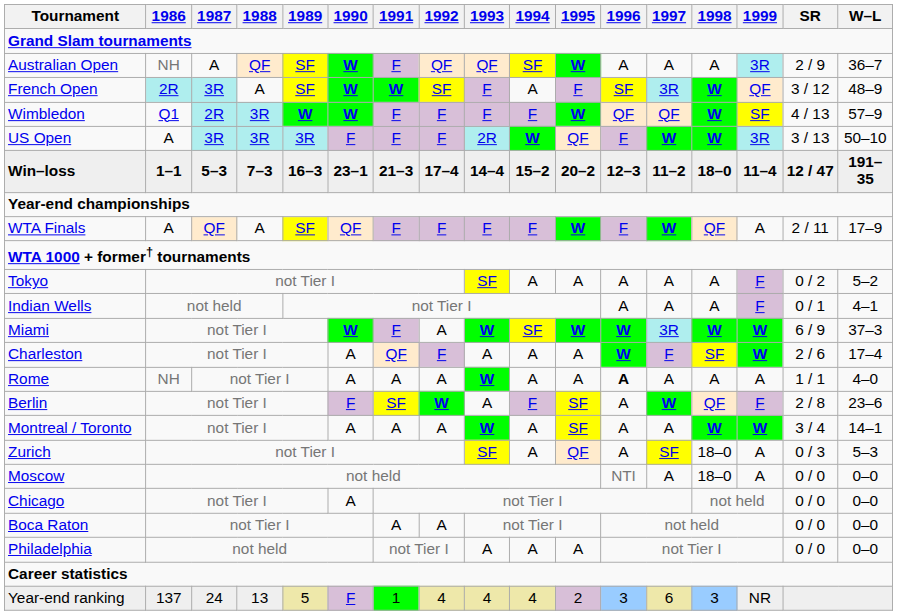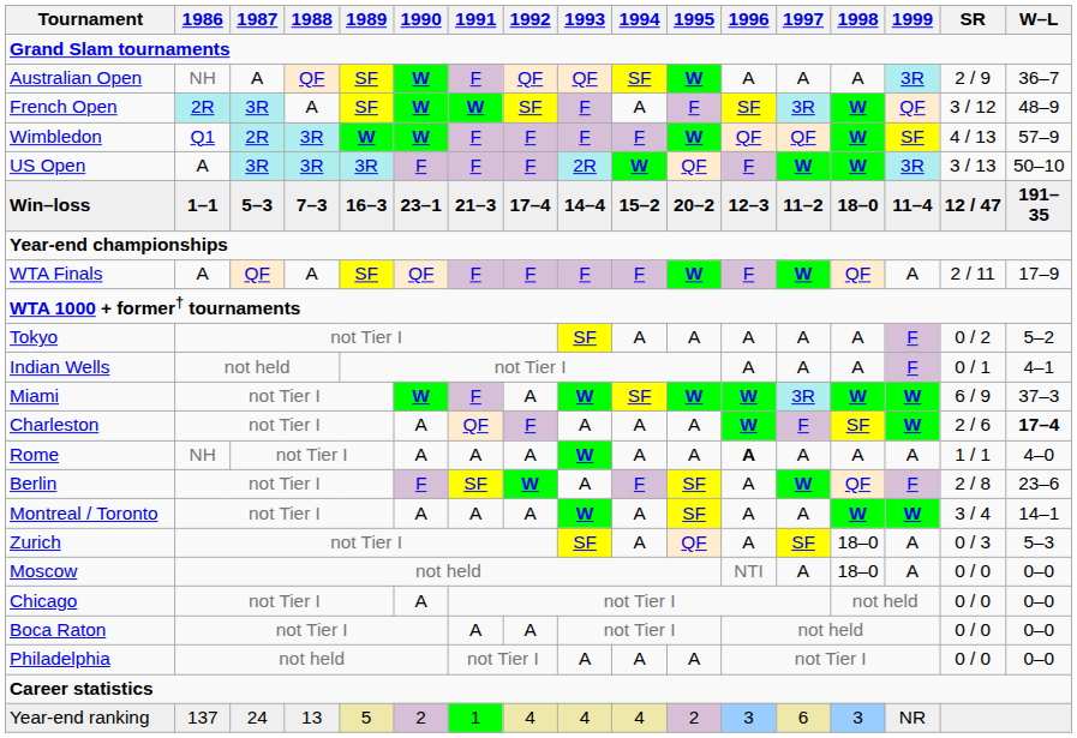 <table class="wikitable nowrap" style=text-align:center;>
 <tr>
 <th width=140>Tournament</th>
 <th width=40><a href='#'>1986</a></th>
 <th width=40><a href='#'>1987</a></th>
 <th width=40><a href='#'>1988</a></th>
 <th width=40><a href='#'>1989</a></th>
 <th width=40><a href='#'>1990</a></th>
 <th width=40><a href='#'>1991</a></th>
 <th width=40><a href='#'>1992</a></th>
 <th width=40><a href='#'>1993</a></th>
 <th width=40><a href='#'>1994</a></th>
 <th width=40><a href='#'>1995</a></th>
 <th width=40><a href='#'>1996</a></th>
 <th width=40><a href='#'>1997</a></th>
 <th width=40><a href='#'>1998</a></th>
 <th width=40><a href='#'>1999</a></th>
 <th width=50>SR</th>
 <th width=50>W–L</th>
 </tr>
 <tr>
 <td colspan="17" align=left><strong><a href='#'>Grand Slam tournaments</a></strong></td>
 </tr>
 <tr>
 <td align=left><a href='#'>Australian Open</a></td>
 <td style=color:#767676>NH</td>
 <td>A</td>
 <td bgcolor=ffebcd><a href='#'>QF</a></td>
 <td bgcolor=yellow><a href='#'>SF</a></td>
 <td bgcolor=lime><strong><a href='#'>W</a></strong></td>
 <td bgcolor=thistle><a href='#'>F</a></td>
 <td bgcolor=ffebcd><a href='#'>QF</a></td>
 <td bgcolor=ffebcd><a href='#'>QF</a></td>
 <td bgcolor=yellow><a href='#'>SF</a></td>
 <td bgcolor=lime><strong><a href='#'>W</a></strong></td>
 <td>A</td>
 <td>A</td>
 <td>A</td>
 <td bgcolor=afeeee><a href='#'>3R</a></td>
 <td>2 / 9</td>
 <td>36–7</td>
 </tr>
 <tr>
 <td align=left><a href='#'>French Open</a></td>
 <td bgcolor=afeeee><a href='#'>2R</a></td>
 <td bgcolor=afeeee><a href='#'>3R</a></td>
 <td>A</td>
 <td bgcolor=yellow><a href='#'>SF</a></td>
 <td bgcolor=lime><strong><a href='#'>W</a></strong></td>
 <td bgcolor=lime><strong><a href='#'>W</a></strong></td>
 <td bgcolor=yellow><a href='#'>SF</a></td>
 <td bgcolor=thistle><a href='#'>F</a></td>
 <td>A</td>
 <td bgcolor=thistle><a href='#'>F</a></td>
 <td bgcolor=yellow><a href='#'>SF</a></td>
 <td bgcolor=afeeee><a href='#'>3R</a></td>
 <td bgcolor=lime><strong><a href='#'>W</a></strong></td>
 <td bgcolor=ffebcd><a href='#'>QF</a></td>
 <td>3 / 12</td>
 <td>48–9</td>
 </tr>
 <tr>
 <td align=left><a href='#'>Wimbledon</a></td>
 <td><a href='#'>Q1</a></td>
 <td bgcolor=afeeee><a href='#'>2R</a></td>
 <td bgcolor=afeeee><a href='#'>3R</a></td>
 <td bgcolor=lime><strong><a href='#'>W</a></strong></td>
 <td bgcolor=lime><strong><a href='#'>W</a></strong></td>
 <td bgcolor=thistle><a href='#'>F</a></td>
 <td bgcolor=thistle><a href='#'>F</a></td>
 <td bgcolor=thistle><a href='#'>F</a></td>
 <td bgcolor=thistle><a href='#'>F</a></td>
 <td bgcolor=lime><strong><a href='#'>W</a></strong></td>
 <td bgcolor=ffebcd><a href='#'>QF</a></td>
 <td bgcolor=ffebcd><a href='#'>QF</a></td>
 <td bgcolor=lime><strong><a href='#'>W</a></strong></td>
 <td bgcolor=yellow><a href='#'>SF</a></td>
 <td>4 / 13</td>
 <td>57–9</td>
 </tr>
 <tr>
 <td align=left><a href='#'>US Open</a></td>
 <td>A</td>
 <td bgcolor=afeeee><a href='#'>3R</a></td>
 <td bgcolor=afeeee><a href='#'>3R</a></td>
 <td bgcolor=afeeee><a href='#'>3R</a></td>
 <td bgcolor=thistle><a href='#'>F</a></td>
 <td bgcolor=thistle><a href='#'>F</a></td>
 <td bgcolor=thistle><a href='#'>F</a></td>
 <td bgcolor=afeeee><a href='#'>2R</a></td>
 <td bgcolor=lime><strong><a href='#'>W</a></strong></td>
 <td bgcolor=ffebcd><a href='#'>QF</a></td>
 <td bgcolor=thistle><a href='#'>F</a></td>
 <td bgcolor=lime><strong><a href='#'>W</a></strong></td>
 <td bgcolor=lime><strong><a href='#'>W</a></strong></td>
 <td bgcolor=afeeee><a href='#'>3R</a></td>
 <td>3 / 13</td>
 <td>50–10</td>
 </tr>
 <tr style=background:#efefef;font-weight:bold>
 <td style="text-align:left">Win–loss</td>
 <td>1–1</td>
 <td>5–3</td>
 <td>7–3</td>
 <td>16–3</td>
 <td>23–1</td>
 <td>21–3</td>
 <td>17–4</td>
 <td>14–4</td>
 <td>15–2</td>
 <td>20–2</td>
 <td>12–3</td>
 <td>11–2</td>
 <td>18–0</td>
 <td>11–4</td>
 <td>12 / 47</td>
 <td>191–35</td>
 </tr>
 <tr>
 <td colspan="17" align="left"><strong>Year-end championships</strong></td>
 </tr>
 <tr>
 <td align=left style="white-space:nowrap"><a href='#'>WTA Finals</a></td>
 <td>A</td>
 <td bgcolor=ffebcd><a href='#'>QF</a></td>
 <td>A</td>
 <td bgcolor=yellow><a href='#'>SF</a></td>
 <td bgcolor=ffebcd><a href='#'>QF</a></td>
 <td bgcolor=d8bfd8><a href='#'>F</a></td>
 <td bgcolor=d8bfd8><a href='#'>F</a></td>
 <td bgcolor=d8bfd8><a href='#'>F</a></td>
 <td bgcolor=d8bfd8><a href='#'>F</a></td>
 <td bgcolor=lime><strong><a href='#'>W</a></strong></td>
 <td bgcolor=d8bfd8><a href='#'>F</a></td>
 <td bgcolor=lime><strong><a href='#'>W</a></strong></td>
 <td bgcolor=ffebcd><a href='#'>QF</a></td>
 <td>A</td>
 <td>2 / 11</td>
 <td>17–9</td>
 </tr>
 <tr>
 <td colspan="17" align="left"><strong><a href='#'>WTA 1000</a> + former<sup>†</sup> tournaments</strong></td>
 </tr>
 <tr>
 <td align=left><a href='#'>Tokyo</a></td>
 <td colspan=7 style=color:#767676>not Tier I</td>
 <td bgcolor=yellow><a href='#'>SF</a></td>
 <td>A</td>
 <td>A</td>
 <td>A</td>
 <td>A</td>
 <td>A</td>
 <td bgcolor=d8bfd8><a href='#'>F</a></td>
 <td>0 / 2</td>
 <td>5–2</td>
 </tr>
 <tr>
 <td align=left><a href='#'>Indian Wells</a></td>
 <td colspan=3 style=color:#767676>not held</td>
 <td colspan=7 style=color:#767676>not Tier I</td>
 <td>A</td>
 <td>A</td>
 <td>A</td>
 <td bgcolor=d8bfd8><a href='#'>F</a></td>
 <td>0 / 1</td>
 <td>4–1</td>
 </tr>
 <tr>
 <td align=left><a href='#'>Miami</a></td>
 <td colspan=4 style=color:#767676>not Tier I</td>
 <td bgcolor=lime><strong><a href='#'>W</a></strong></td>
 <td bgcolor=d8bfd8><a href='#'>F</a></td>
 <td>A</td>
 <td bgcolor=lime><strong><a href='#'>W</a></strong></td>
 <td bgcolor=yellow><a href='#'>SF</a></td>
 <td bgcolor=lime><strong><a href='#'>W</a></strong></td>
 <td bgcolor=lime><strong><a href='#'>W</a></strong></td>
 <td bgcolor=afeeee><a href='#'>3R</a></td>
 <td bgcolor=lime><strong><a href='#'>W</a></strong></td>
 <td bgcolor=lime><strong><a href='#'>W</a></strong></td>
 <td>6 / 9</td>
 <td>37–3</td>
 </tr>
 <tr>
 <td align=left><a href='#'>Charleston</a></td>
 <td colspan=4 style=color:#767676>not Tier I</td>
 <td>A</td>
 <td bgcolor=ffebcd><a href='#'>QF</a></td>
 <td bgcolor=d8bfd8><a href='#'>F</a></td>
 <td>A</td>
 <td>A</td>
 <td>A</td>
 <td bgcolor=lime><strong><a href='#'>W</a></strong></td>
 <td bgcolor=d8bfd8><a href='#'>F</a></td>
 <td bgcolor=yellow><a href='#'>SF</a></td>
 <td bgcolor=lime><strong><a href='#'>W</a></strong></td>
 <td>2 / 6</td>
-<td>17–4</td>
+<td><strong>17–4</strong></td>
 </tr>
 <tr>
 <td align=left><a href='#'>Rome</a></td>
 <td colspan=1 style=color:#767676>NH</td>
 <td colspan=3 style=color:#767676>not Tier I</td>
 <td>A</td>
 <td>A</td>
 <td>A</td>
 <td bgcolor=lime><strong><a href='#'>W</a></strong></td>
 <td>A</td>
 <td>A</td>
 <td><strong>A</strong></td>
 <td>A</td>
 <td>A</td>
 <td>A</td>
 <td>1 / 1</td>
 <td>4–0</td>
 </tr>
 <tr>
 <td align=left><a href='#'>Berlin</a></td>
 <td colspan=4 style=color:#767676>not Tier I</td>
 <td bgcolor=d8bfd8><a href='#'>F</a></td>
 <td bgcolor=yellow><a href='#'>SF</a></td>
 <td bgcolor=lime><strong><a href='#'>W</a></strong></td>
 <td>A</td>
 <td bgcolor=d8bfd8><a href='#'>F</a></td>
 <td bgcolor=yellow><a href='#'>SF</a></td>
 <td>A</td>
 <td bgcolor=lime><strong><a href='#'>W</a></strong></td>
 <td bgcolor=ffebcd><a href='#'>QF</a></td>
 <td bgcolor=d8bfd8><a href='#'>F</a></td>
 <td>2 / 8</td>
 <td>23–6</td>
 </tr>
 <tr>
 <td align=left><a href='#'>Montreal / Toronto</a></td>
 <td colspan=4 style=color:#767676>not Tier I</td>
 <td>A</td>
 <td>A</td>
 <td>A</td>
 <td bgcolor=lime><strong><a href='#'>W</a></strong></td>
 <td>A</td>
 <td bgcolor=yellow><a href='#'>SF</a></td>
 <td>A</td>
 <td>A</td>
 <td bgcolor=lime><strong><a href='#'>W</a></strong></td>
 <td bgcolor=lime><strong><a href='#'>W</a></strong></td>
 <td>3 / 4</td>
 <td>14–1</td>
 </tr>
 <tr>
 <td align=left><a href='#'>Zurich</a></td>
 <td colspan=7 style=color:#767676>not Tier I</td>
 <td bgcolor=yellow><a href='#'>SF</a></td>
 <td>A</td>
 <td bgcolor=ffebcd><a href='#'>QF</a></td>
 <td>A</td>
 <td bgcolor=yellow><a href='#'>SF</a></td>
 <td>18–0</td>
 <td>A</td>
 <td>0 / 3</td>
 <td>5–3</td>
 </tr>
 <tr>
 <td align=left><a href='#'>Moscow</a></td>
 <td colspan=10 style=color:#767676>not held</td>
 <td colspan=1 style=color:#767676>NTI</td>
 <td>A</td>
 <td>18–0</td>
 <td>A</td>
 <td>0 / 0</td>
 <td>0–0</td>
 </tr>
 <tr>
 <td align=left><a href='#'>Chicago</a></td>
 <td colspan=4 style=color:#767676>not Tier I</td>
 <td>A</td>
 <td colspan=7 style=color:#767676>not Tier I</td>
 <td colspan=2 style=color:#767676>not held</td>
 <td>0 / 0</td>
 <td>0–0</td>
 </tr>
 <tr>
 <td align=left><a href='#'>Boca Raton</a></td>
 <td colspan=5 style=color:#767676>not Tier I</td>
 <td>A</td>
 <td>A</td>
 <td colspan=3 style=color:#767676>not Tier I</td>
 <td colspan=4 style=color:#767676>not held</td>
 <td>0 / 0</td>
 <td>0–0</td>
 </tr>
 <tr>
 <td align=left><a href='#'>Philadelphia</a></td>
 <td colspan=5 style=color:#767676>not held</td>
 <td colspan=2 style=color:#767676>not Tier I</td>
 <td>A</td>
 <td>A</td>
 <td>A</td>
 <td colspan=4 style=color:#767676>not Tier I</td>
 <td>0 / 0</td>
 <td>0–0</td>
 </tr>
 <tr>
 <td colspan="17" align="left"><strong>Career statistics</strong></td>
 </tr>
 <tr bgcolor=efefef>
 <td align=left>Year-end ranking</td>
 <td>137</td>
 <td>24</td>
 <td>13</td>
 <td bgcolor=EEE8AA>5</td>
-<td bgcolor=d8bfd8><a href='#'>F</a></td>
+<td bgcolor=D8BFD8>2</td>
 <td bgcolor=00ff00>1</td>
 <td bgcolor=EEE8AA>4</td>
 <td bgcolor=EEE8AA>4</td>
 <td bgcolor=EEE8AA>4</td>
 <td bgcolor=D8BFD8>2</td>
 <td bgcolor=99ccff>3</td>
 <td bgcolor=EEE8AA>6</td>
 <td bgcolor=99ccff>3</td>
 <td>NR</td>
 <td colspan=2></td>
 </tr>
 </table>
